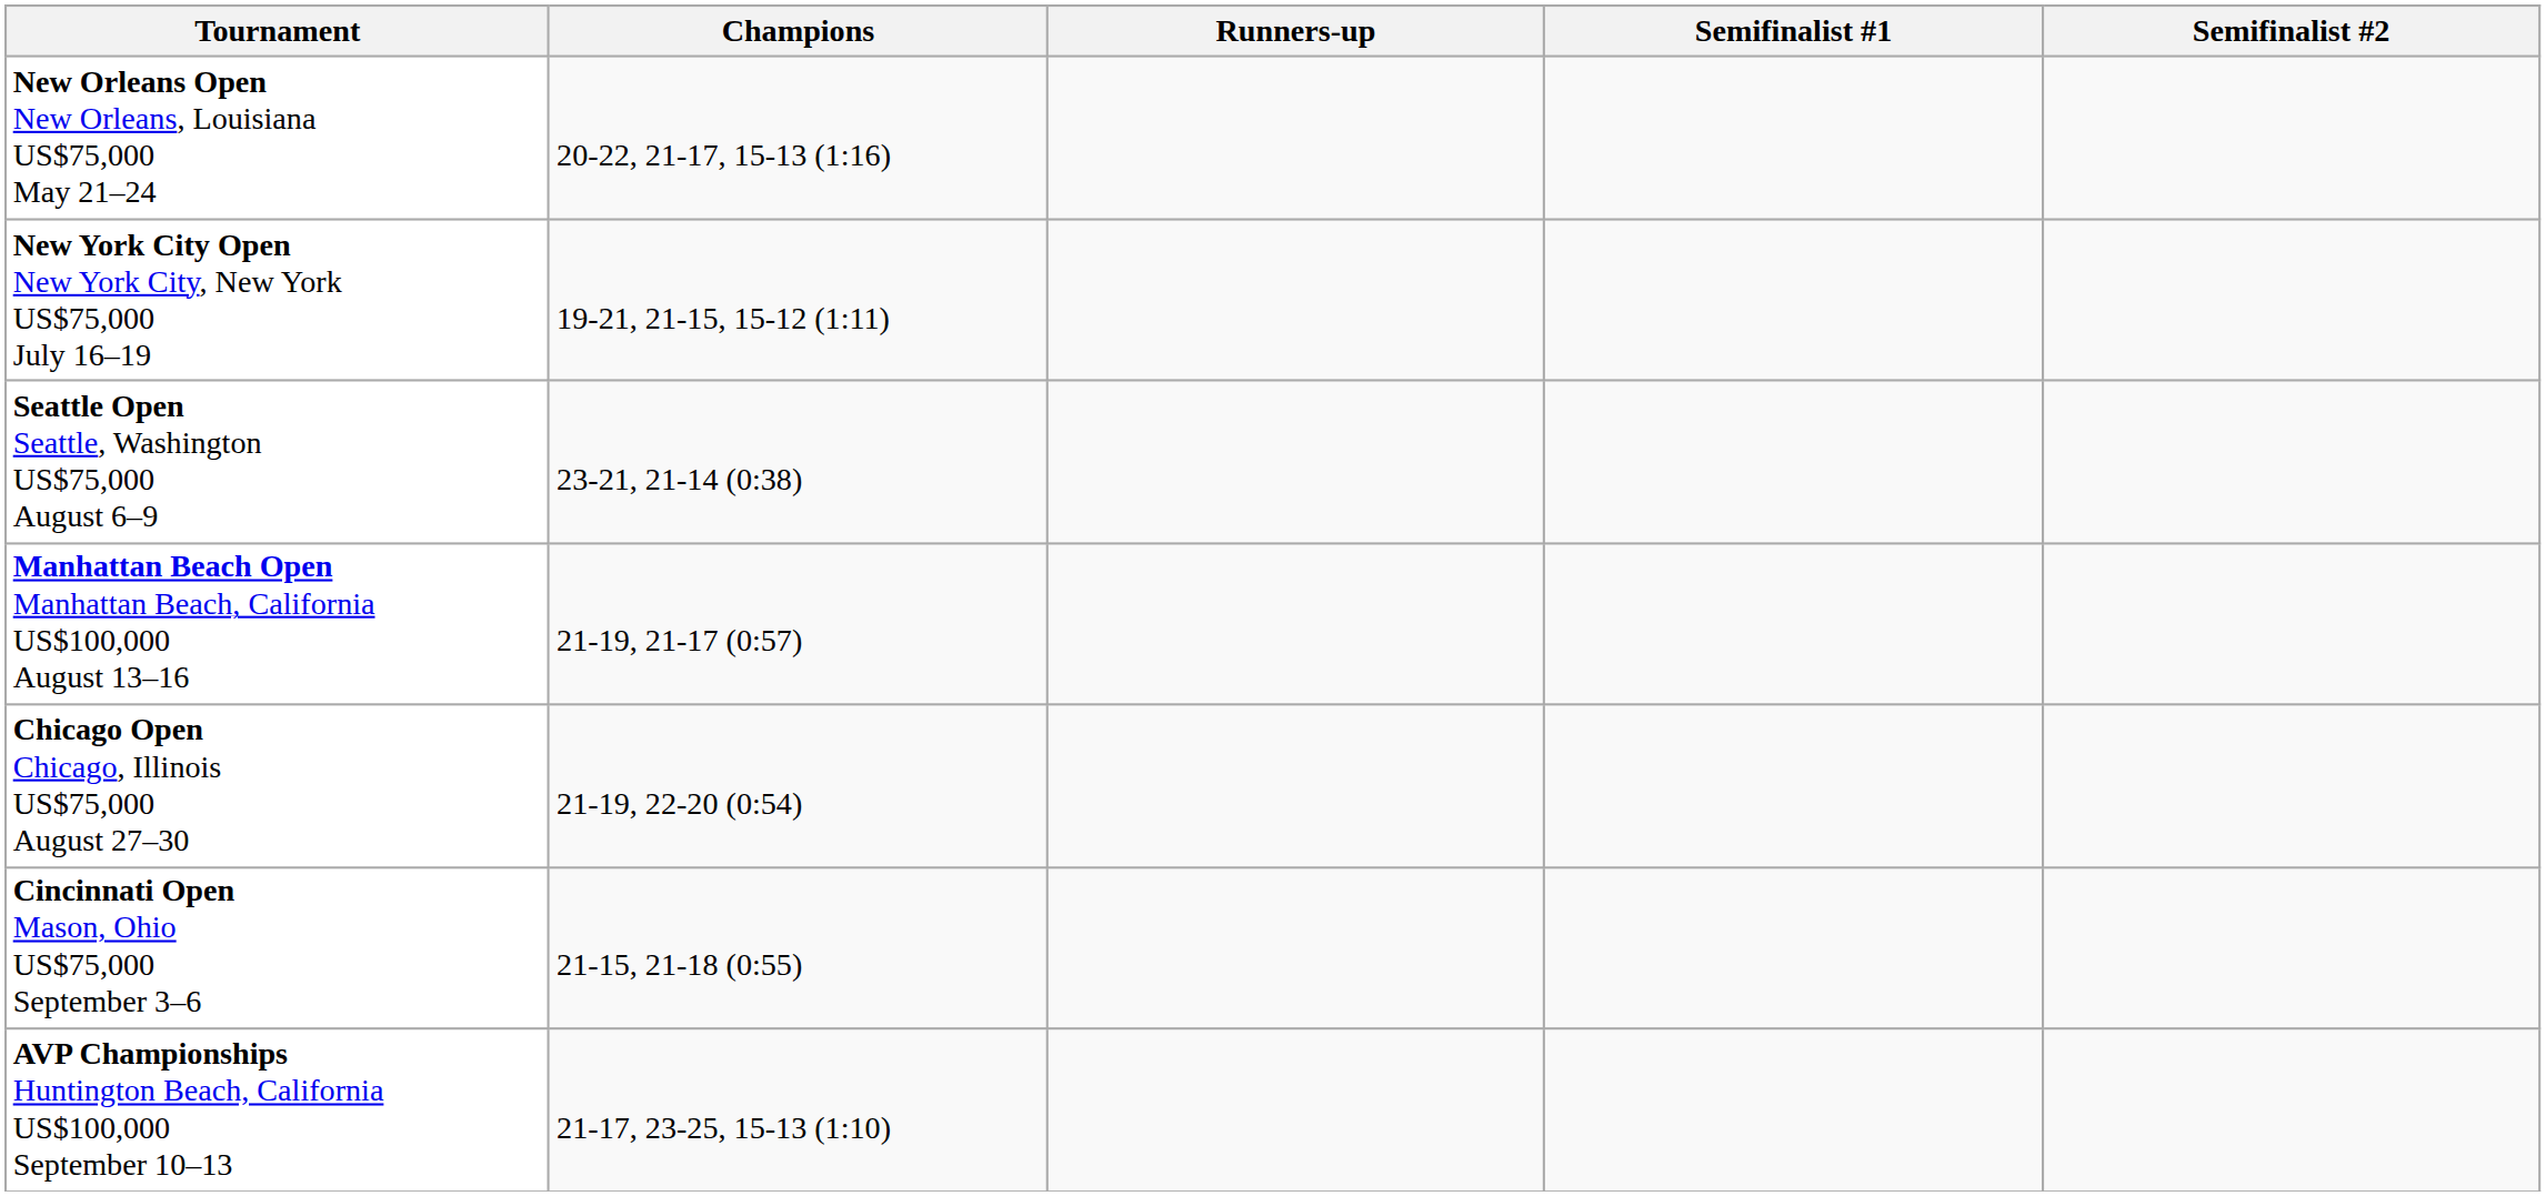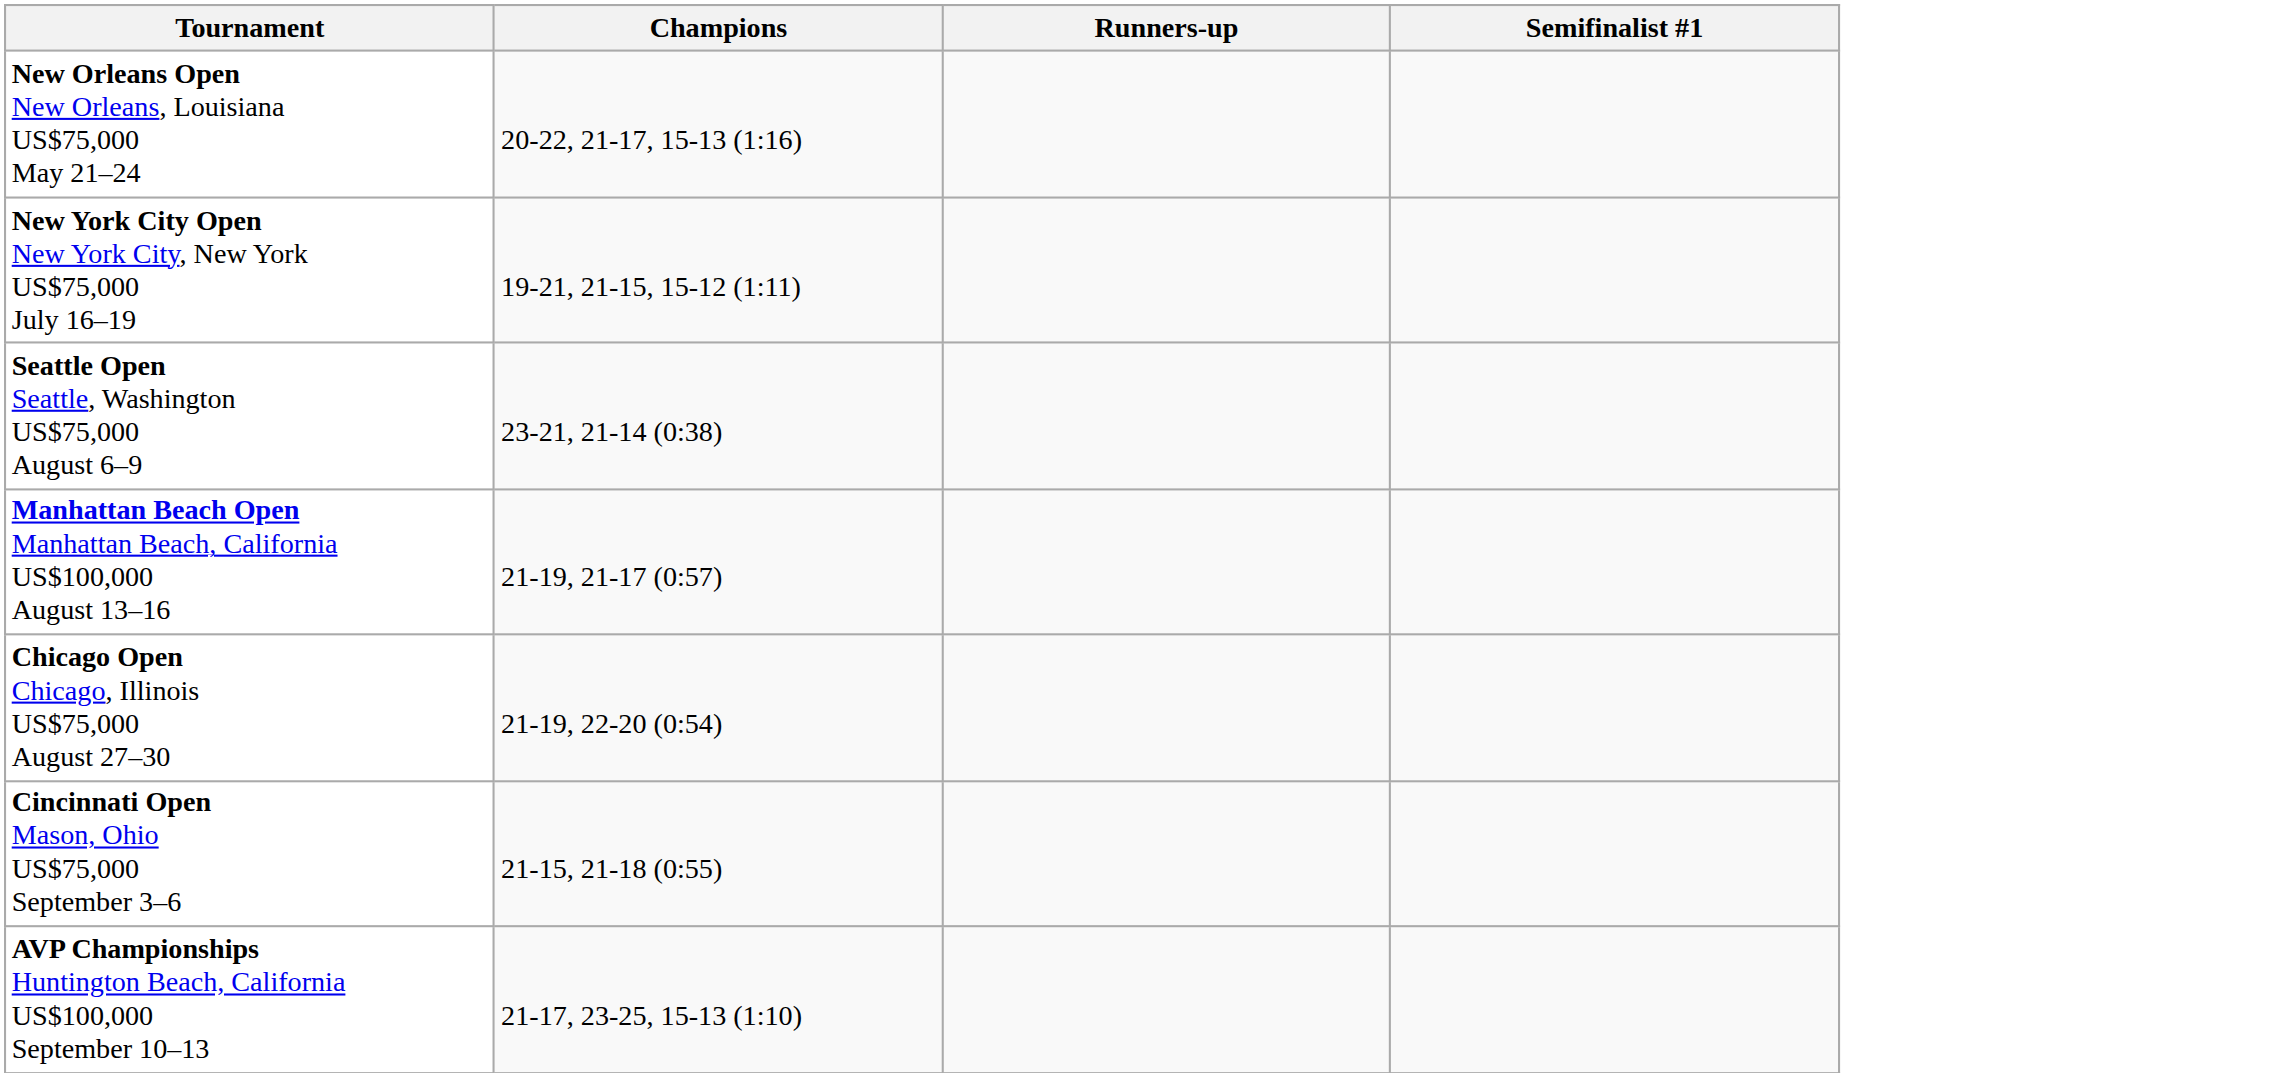 <table class=wikitable style=font-size:85%>
 <tr>
 <th width=230>Tournament</th>
 <th width=210>Champions</th>
 <th width=210>Runners-up</th>
 <th width=210>Semifinalist #1</th>
-<th width=210>Semifinalist #2</th>
 </tr>
 <tr valign=top>
 <td style="background:#ffffff;"><strong>New Orleans Open</strong><br><a href='#'>New Orleans</a>, Louisiana<br>US$75,000<br>May 21–24</td>
 <td><br><br>20-22, 21-17, 15-13 (1:16)</td>
-<td><br></td>
 <td><br></td>
 <td><br></td>
 </tr>
 <tr valign=top>
 <td style="background:#ffffff;"><strong>New York City Open</strong><br><a href='#'>New York City</a>, New York<br>US$75,000<br>July 16–19</td>
 <td><br><br>19-21, 21-15, 15-12 (1:11)</td>
 <td><br></td>
 <td><br></td>
-<td><br></td>
 </tr>
 <tr valign=top>
 <td style="background:#ffffff;"><strong>Seattle Open</strong><br><a href='#'>Seattle</a>, Washington<br>US$75,000<br>August 6–9</td>
 <td><br><br>23-21, 21-14 (0:38)</td>
-<td><br></td>
 <td><br></td>
 <td><br></td>
 </tr>
 <tr valign=top>
 <td style="background:#ffffff;"><strong><a href='#'>Manhattan Beach Open</a></strong><br><a href='#'>Manhattan Beach, California</a><br>US$100,000<br>August 13–16</td>
 <td><br><br>21-19, 21-17 (0:57)</td>
 <td><br></td>
 <td><br></td>
-<td><br></td>
 </tr>
 <tr valign=top>
 <td style="background:#ffffff;"><strong>Chicago Open</strong><br><a href='#'>Chicago</a>, Illinois<br>US$75,000<br>August 27–30</td>
 <td><br><br>21-19, 22-20 (0:54)</td>
-<td><br></td>
 <td><br></td>
 <td><br></td>
 </tr>
 <tr valign=top>
 <td style="background:#ffffff;"><strong>Cincinnati Open</strong><br><a href='#'>Mason, Ohio</a><br>US$75,000<br>September 3–6</td>
 <td><br><br>21-15, 21-18 (0:55)</td>
 <td><br></td>
 <td><br></td>
-<td><br></td>
 </tr>
 <tr valign=top>
 <td style="background:#ffffff;"><strong>AVP Championships</strong><br><a href='#'>Huntington Beach, California</a><br>US$100,000<br>September 10–13</td>
 <td><br><br>21-17, 23-25, 15-13 (1:10)</td>
 <td><br></td>
 <td><br></td>
-<td><br></td>
 </tr>
 </table>
